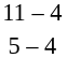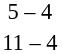 <table style="text-align:center">
 <tr>
 <th width=200></th>
 <th width=100></th>
 <th width=200></th>
 </tr>
 <tr>
 <td align=right><strong></strong></td>
-<td>11 – 4</td>
+<td>5 – 4</td>
 <td align=left></td>
 </tr>
 <tr>
 <td align=right><strong></strong></td>
-<td>5 – 4</td>
+<td>11 – 4</td>
 <td align=left></td>
 </tr>
 </table>
